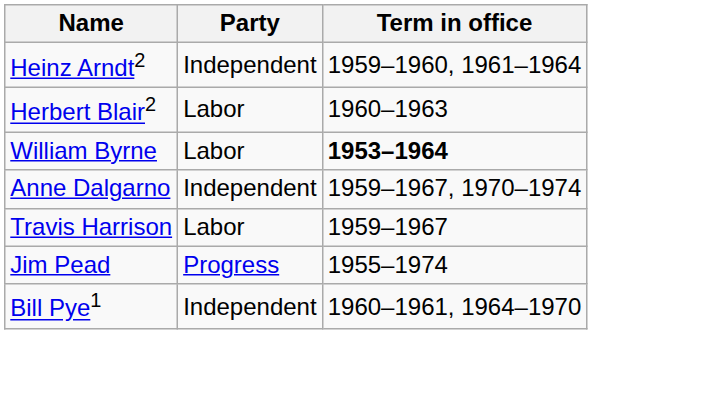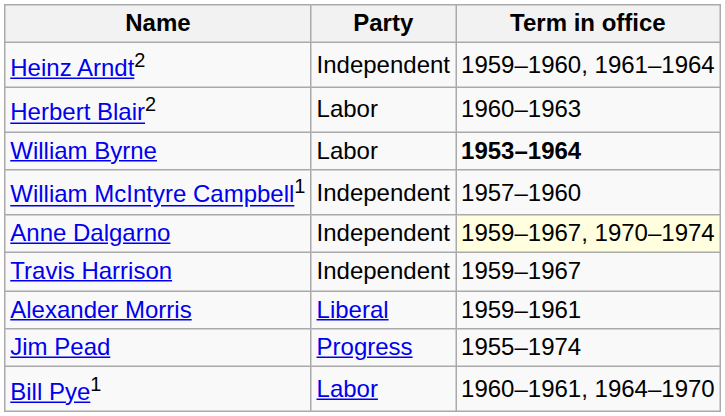 <table class="wikitable sortable">
 <tr>
 <th><strong>Name</strong></th>
 <th><strong>Party</strong></th>
 <th><strong>Term in office</strong></th>
 </tr>
 <tr>
 <td><a href='#'>Heinz Arndt</a><sup>2</sup></td>
 <td>Independent</td>
 <td>1959–1960, 1961–1964</td>
 </tr>
 <tr>
 <td><a href='#'>Herbert Blair</a><sup>2</sup></td>
 <td>Labor</td>
 <td>1960–1963</td>
 </tr>
 <tr>
 <td><a href='#'>William Byrne</a></td>
 <td>Labor</td>
 <td><strong>1953–1964</strong></td>
 </tr>
 <tr>
+<td><a href='#'>William McIntyre Campbell</a><sup>1</sup></td>
+<td>Independent</td>
+<td>1957–1960</td>
+</tr>
+<tr>
 <td><a href='#'>Anne Dalgarno</a></td>
 <td>Independent</td>
-<td>1959–1967, 1970–1974</td>
+<td style="background: lightyellow;">1959–1967, 1970–1974</td>
 </tr>
 <tr>
 <td><a href='#'>Travis Harrison</a></td>
-<td>Labor</td>
+<td>Independent</td>
 <td>1959–1967</td>
+</tr>
+<tr>
+<td><a href='#'>Alexander Morris</a></td>
+<td><a href='#'>Liberal</a></td>
+<td>1959–1961</td>
 </tr>
 <tr>
 <td><a href='#'>Jim Pead</a></td>
 <td><a href='#'>Progress</a></td>
 <td>1955–1974</td>
 </tr>
 <tr>
 <td><a href='#'>Bill Pye</a><sup>1</sup></td>
-<td>Independent</td>
+<td><a href='#'>Labor</a></td>
 <td>1960–1961, 1964–1970</td>
 </tr>
 </table>
